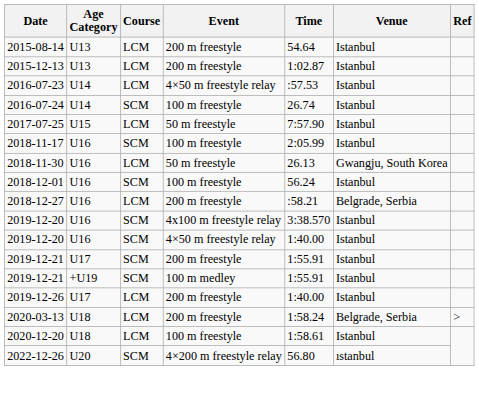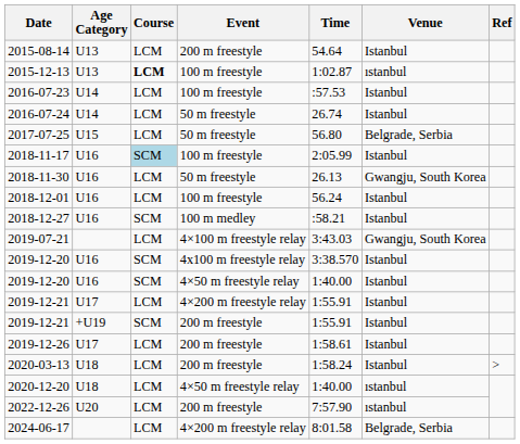 <table class="wikitable sortable">
 <tr>
 <th>Date</th>
 <th>Age<br>Category</th>
 <th>Course</th>
 <th>Event</th>
 <th>Time</th>
 <th>Venue</th>
 <th>Ref</th>
 </tr>
 <tr>
 <td>2015-08-14</td>
 <td>U13</td>
 <td>LCM</td>
 <td>200 m freestyle</td>
 <td>54.64</td>
 <td>Istanbul</td>
 <td></td>
 </tr>
 <tr>
 <td>2015-12-13</td>
 <td>U13</td>
-<td>LCM</td>
-<td>200 m freestyle</td>
+<td><strong>LCM</strong></td>
+<td>100 m freestyle</td>
 <td>1:02.87</td>
-<td>Istanbul</td>
+<td>ıstanbul</td>
 <td></td>
 </tr>
 <tr>
 <td>2016-07-23</td>
 <td>U14</td>
 <td>LCM</td>
-<td>4×50 m freestyle relay</td>
+<td>100 m freestyle</td>
 <td>:57.53</td>
 <td>Istanbul</td>
 <td></td>
 </tr>
 <tr>
 <td>2016-07-24</td>
 <td>U14</td>
-<td>SCM</td>
-<td>100 m freestyle</td>
+<td>LCM</td>
+<td>50 m freestyle</td>
 <td>26.74</td>
 <td>Istanbul</td>
 <td></td>
 </tr>
 <tr>
 <td>2017-07-25</td>
 <td>U15</td>
 <td>LCM</td>
 <td>50 m freestyle</td>
-<td>7:57.90</td>
-<td>Istanbul</td>
+<td>56.80</td>
+<td>Belgrade, Serbia</td>
 <td></td>
 </tr>
 <tr>
 <td>2018-11-17</td>
 <td>U16</td>
-<td>SCM</td>
+<td style="background: lightblue;">SCM</td>
 <td>100 m freestyle</td>
 <td>2:05.99</td>
 <td>Istanbul</td>
 <td></td>
 </tr>
 <tr>
 <td>2018-11-30</td>
 <td>U16</td>
 <td>LCM</td>
 <td>50 m freestyle</td>
 <td>26.13</td>
 <td>Gwangju, South Korea</td>
 <td></td>
 </tr>
 <tr>
 <td>2018-12-01</td>
 <td>U16</td>
-<td>SCM</td>
+<td>LCM</td>
 <td>100 m freestyle</td>
 <td>56.24</td>
 <td>Istanbul</td>
 <td></td>
 </tr>
 <tr>
 <td>2018-12-27</td>
 <td>U16</td>
+<td>SCM</td>
+<td>100 m medley</td>
+<td>:58.21</td>
+<td>Istanbul</td>
+<td></td>
+</tr>
+<tr>
+<td>2019-07-21</td>
+<td></td>
 <td>LCM</td>
-<td>200 m freestyle</td>
-<td>:58.21</td>
-<td>Belgrade, Serbia</td>
+<td>4×100 m freestyle relay</td>
+<td>3:43.03</td>
+<td>Gwangju, South Korea</td>
 <td></td>
 </tr>
 <tr>
 <td>2019-12-20</td>
 <td>U16</td>
 <td>SCM</td>
 <td>4x100 m freestyle relay</td>
 <td>3:38.570</td>
 <td>Istanbul</td>
 <td></td>
 </tr>
 <tr>
 <td>2019-12-20</td>
 <td>U16</td>
 <td>SCM</td>
 <td>4×50 m freestyle relay</td>
 <td>1:40.00</td>
 <td>Istanbul</td>
 <td></td>
 </tr>
 <tr>
 <td>2019-12-21</td>
 <td>U17</td>
-<td>SCM</td>
-<td>200 m freestyle</td>
+<td>LCM</td>
+<td>4×200 m freestyle relay</td>
 <td>1:55.91</td>
 <td>Istanbul</td>
 <td></td>
 </tr>
 <tr>
 <td>2019-12-21</td>
 <td>+U19</td>
 <td>SCM</td>
-<td>100 m medley</td>
+<td>200 m freestyle</td>
 <td>1:55.91</td>
 <td>Istanbul</td>
 <td></td>
 </tr>
 <tr>
 <td>2019-12-26</td>
 <td>U17</td>
 <td>LCM</td>
 <td>200 m freestyle</td>
-<td>1:40.00</td>
+<td>1:58.61</td>
 <td>Istanbul</td>
 <td></td>
 </tr>
 <tr>
 <td>2020-03-13</td>
 <td>U18</td>
 <td>LCM</td>
 <td>200 m freestyle</td>
 <td>1:58.24</td>
-<td>Belgrade, Serbia</td>
+<td>Istanbul</td>
 <td>></td>
 </tr>
 <tr>
 <td>2020-12-20</td>
 <td>U18</td>
 <td>LCM</td>
-<td>100 m freestyle</td>
-<td>1:58.61</td>
-<td>Istanbul</td>
+<td>4×50 m freestyle relay</td>
+<td>1:40.00</td>
+<td>ıstanbul</td>
 </tr>
 <tr>
 <td>2022-12-26</td>
 <td>U20</td>
-<td>SCM</td>
-<td>4×200 m freestyle relay</td>
-<td>56.80</td>
+<td>LCM</td>
+<td>200 m freestyle</td>
+<td>7:57.90</td>
 <td>ıstanbul</td>
 </tr>
+<tr>
+<td>2024-06-17</td>
+<td></td>
+<td>LCM</td>
+<td>4×200 m freestyle relay</td>
+<td>8:01.58</td>
+<td>Belgrade, Serbia</td>
+<td></td>
+</tr>
 </table>
